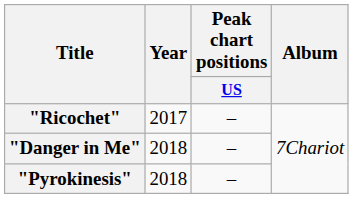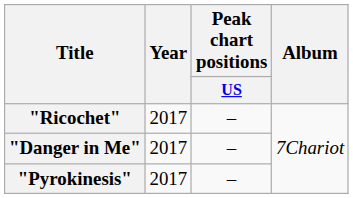 <table class="wikitable plainrowheaders" style="text-align:center;">
 <tr>
 <th scope="col" rowspan="2">Title</th>
 <th scope="col" rowspan="2">Year</th>
 <th scope="col">Peak chart positions</th>
 <th scope="col" rowspan="2">Album</th>
 </tr>
 <tr>
 <th scope="col" style="width:3em;font-size:85%;"><a href='#'>US</a></th>
 </tr>
 <tr>
 <th scope="row">"Ricochet"</th>
 <td>2017</td>
 <td>–</td>
 <td rowspan="3"><em>7Chariot</em></td>
 </tr>
 <tr>
 <th scope="row">"Danger in Me"</th>
-<td>2018</td>
+<td>2017</td>
 <td>–</td>
 </tr>
 <tr>
 <th scope="row">"Pyrokinesis"</th>
-<td>2018</td>
+<td>2017</td>
 <td>–</td>
 </tr>
 </table>
